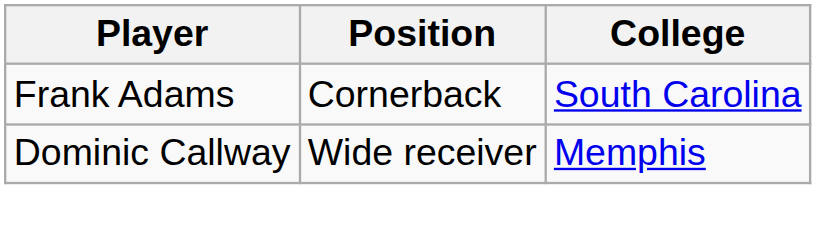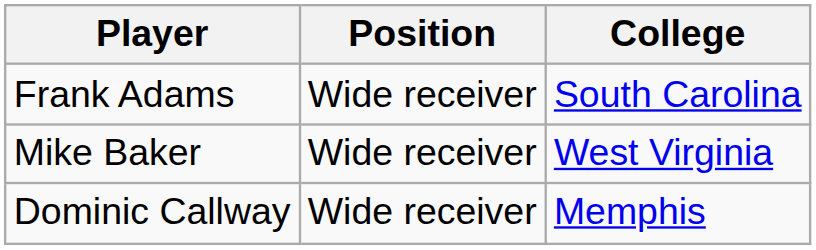 <table class="wikitable">
 <tr>
 <th>Player</th>
 <th>Position</th>
 <th>College</th>
 </tr>
 <tr>
 <td>Frank Adams</td>
-<td>Cornerback</td>
+<td>Wide receiver</td>
 <td><a href='#'>South Carolina</a></td>
+</tr>
+<tr>
+<td>Mike Baker</td>
+<td>Wide receiver</td>
+<td><a href='#'>West Virginia</a></td>
 </tr>
 <tr>
 <td>Dominic Callway</td>
 <td>Wide receiver</td>
 <td><a href='#'>Memphis</a></td>
 </tr>
 </table>
